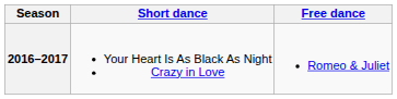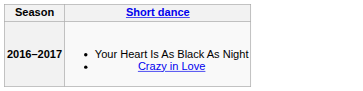 <table class=wikitable style=text-align:center>
 <tr>
 <th>Season</th>
 <th><a href='#'>Short dance</a></th>
-<th><a href='#'>Free dance</a></th>
 </tr>
 <tr>
 <th>2016–2017</th>
 <td><br><ul><li>Your Heart Is As Black As Night <br></li><li><a href='#'>Crazy in Love</a> <br></li></ul></td>
-<td><br><ul><li><a href='#'>Romeo & Juliet</a> <br></li></ul></td>
 </tr>
 </table>
